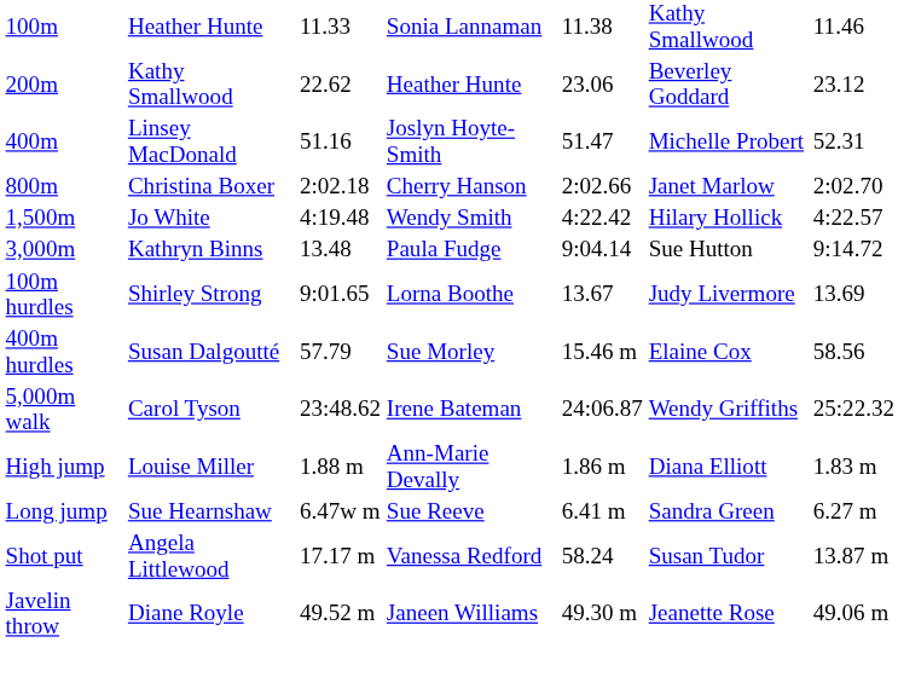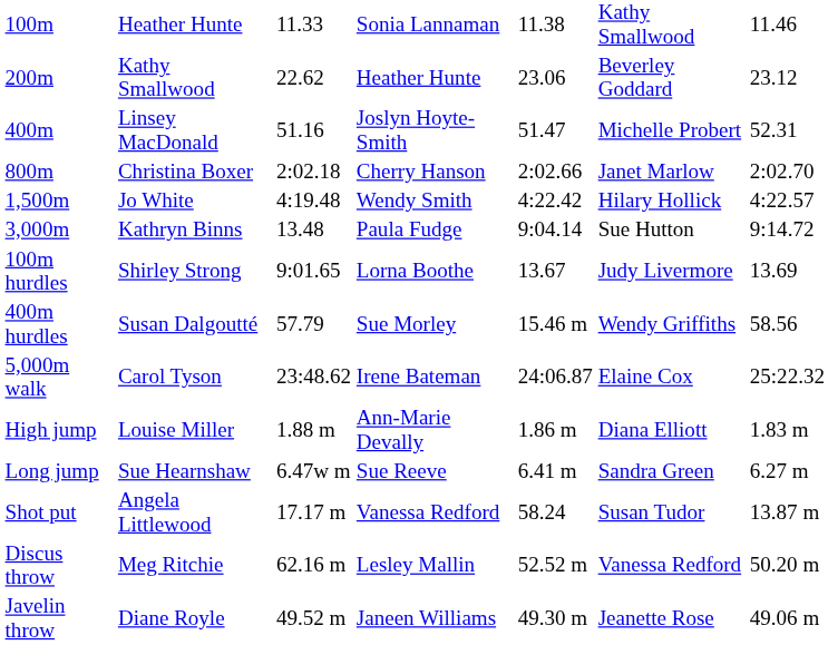 <table>
 <tr>
 <td><a href='#'>100m</a></td>
 <td><a href='#'>Heather Hunte</a></td>
 <td>11.33</td>
 <td><a href='#'>Sonia Lannaman</a></td>
 <td>11.38</td>
 <td><a href='#'>Kathy Smallwood</a></td>
 <td>11.46</td>
 </tr>
 <tr>
 <td><a href='#'>200m</a></td>
 <td><a href='#'>Kathy Smallwood</a></td>
 <td>22.62</td>
 <td><a href='#'>Heather Hunte</a></td>
 <td>23.06</td>
 <td><a href='#'>Beverley Goddard</a></td>
 <td>23.12</td>
 </tr>
 <tr>
 <td><a href='#'>400m</a></td>
 <td> <a href='#'>Linsey MacDonald</a></td>
 <td>51.16</td>
 <td><a href='#'>Joslyn Hoyte-Smith</a></td>
 <td>51.47</td>
 <td><a href='#'>Michelle Probert</a></td>
 <td>52.31</td>
 </tr>
 <tr>
 <td><a href='#'>800m</a></td>
 <td><a href='#'>Christina Boxer</a></td>
 <td>2:02.18</td>
 <td><a href='#'>Cherry Hanson</a></td>
 <td>2:02.66</td>
 <td><a href='#'>Janet Marlow</a></td>
 <td>2:02.70</td>
 </tr>
 <tr>
 <td><a href='#'>1,500m</a></td>
 <td><a href='#'>Jo White</a></td>
 <td>4:19.48</td>
 <td><a href='#'>Wendy Smith</a></td>
 <td>4:22.42</td>
 <td> <a href='#'>Hilary Hollick</a></td>
 <td>4:22.57</td>
 </tr>
 <tr>
 <td><a href='#'>3,000m</a></td>
 <td><a href='#'>Kathryn Binns</a></td>
 <td>13.48</td>
 <td><a href='#'>Paula Fudge</a></td>
 <td>9:04.14</td>
 <td>Sue Hutton</td>
 <td>9:14.72</td>
 </tr>
 <tr>
 <td><a href='#'>100m hurdles</a></td>
 <td><a href='#'>Shirley Strong</a></td>
 <td>9:01.65</td>
 <td><a href='#'>Lorna Boothe</a></td>
 <td>13.67</td>
 <td><a href='#'>Judy Livermore</a></td>
 <td>13.69</td>
 </tr>
 <tr>
 <td><a href='#'>400m hurdles</a></td>
 <td><a href='#'>Susan Dalgoutté</a></td>
 <td>57.79</td>
 <td><a href='#'>Sue Morley</a></td>
 <td>15.46 m</td>
-<td><a href='#'>Elaine Cox</a></td>
+<td><a href='#'>Wendy Griffiths</a></td>
 <td>58.56</td>
 </tr>
 <tr>
 <td><a href='#'>5,000m walk</a></td>
 <td><a href='#'>Carol Tyson</a></td>
 <td>23:48.62</td>
 <td><a href='#'>Irene Bateman</a></td>
 <td>24:06.87</td>
-<td><a href='#'>Wendy Griffiths</a></td>
+<td><a href='#'>Elaine Cox</a></td>
 <td>25:22.32</td>
 </tr>
 <tr>
 <td><a href='#'>High jump</a></td>
 <td><a href='#'>Louise Miller</a></td>
 <td>1.88 m</td>
 <td><a href='#'>Ann-Marie Devally</a></td>
 <td>1.86 m</td>
 <td><a href='#'>Diana Elliott</a></td>
 <td>1.83 m</td>
 </tr>
 <tr>
 <td><a href='#'>Long jump</a></td>
 <td><a href='#'>Sue Hearnshaw</a></td>
 <td>6.47w m</td>
 <td><a href='#'>Sue Reeve</a></td>
 <td>6.41 m</td>
 <td><a href='#'>Sandra Green</a></td>
 <td>6.27 m</td>
 </tr>
 <tr>
 <td><a href='#'>Shot put</a></td>
 <td><a href='#'>Angela Littlewood</a></td>
 <td>17.17 m</td>
 <td><a href='#'>Vanessa Redford</a></td>
 <td>58.24</td>
 <td><a href='#'>Susan Tudor</a></td>
 <td>13.87 m</td>
 </tr>
 <tr>
+<td><a href='#'>Discus throw</a></td>
+<td> <a href='#'>Meg Ritchie</a></td>
+<td>62.16 m</td>
+<td><a href='#'>Lesley Mallin</a></td>
+<td>52.52 m</td>
+<td><a href='#'>Vanessa Redford</a></td>
+<td>50.20 m</td>
+</tr>
+<tr>
 <td><a href='#'>Javelin throw</a></td>
 <td> <a href='#'>Diane Royle</a></td>
 <td>49.52 m</td>
 <td><a href='#'>Janeen Williams</a></td>
 <td>49.30 m</td>
 <td><a href='#'>Jeanette Rose</a></td>
 <td>49.06 m</td>
 </tr>
 </table>
